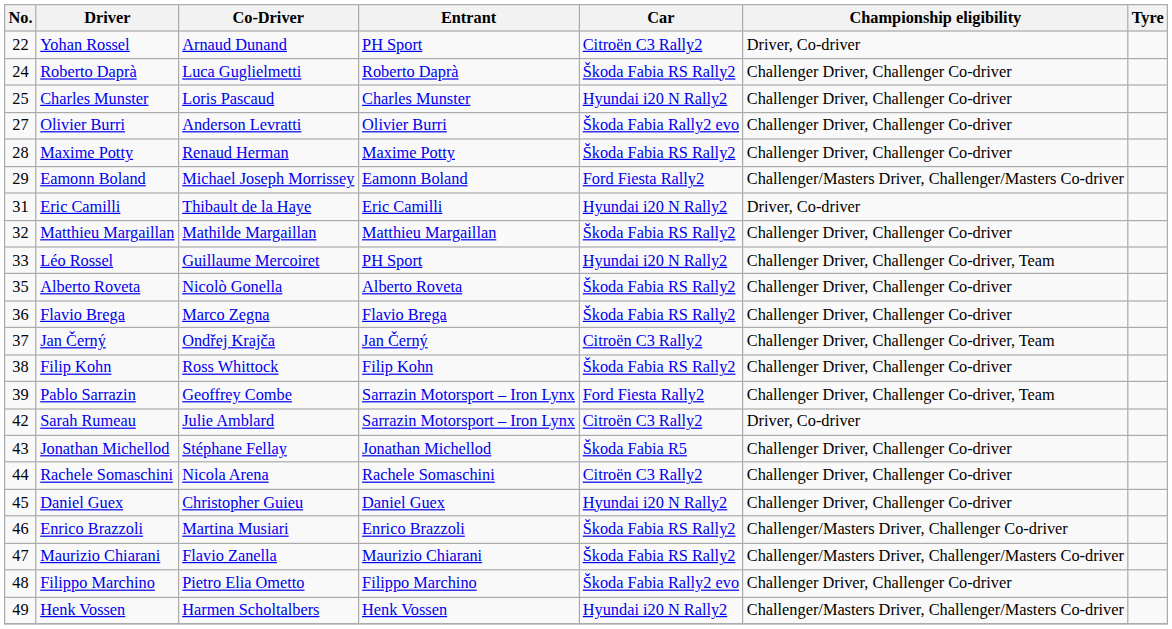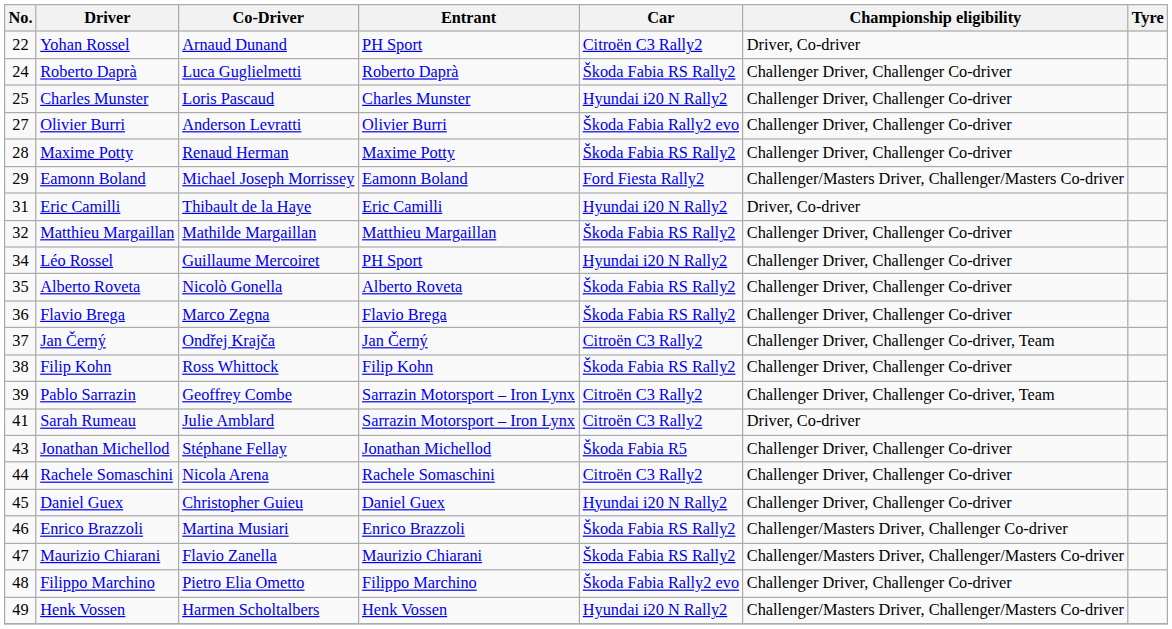 <table class="wikitable" style="font-size: 85%;">
 <tr>
 <th>No.</th>
 <th>Driver</th>
 <th>Co-Driver</th>
 <th>Entrant</th>
 <th>Car</th>
 <th>Championship eligibility</th>
 <th>Tyre</th>
 </tr>
 <tr>
 <td align="center">22</td>
 <td> <a href='#'>Yohan Rossel</a></td>
 <td> <a href='#'>Arnaud Dunand</a></td>
 <td> <a href='#'>PH Sport</a></td>
 <td><a href='#'>Citroën C3 Rally2</a></td>
 <td>Driver, Co-driver</td>
 <td align="center"></td>
 </tr>
 <tr>
 <td align="center">24</td>
 <td> <a href='#'>Roberto Daprà</a></td>
 <td> <a href='#'>Luca Guglielmetti</a></td>
 <td> <a href='#'>Roberto Daprà</a></td>
 <td><a href='#'>Škoda Fabia RS Rally2</a></td>
 <td>Challenger Driver, Challenger Co-driver</td>
 <td align="center"></td>
 </tr>
 <tr>
 <td align="center">25</td>
 <td> <a href='#'>Charles Munster</a></td>
 <td> <a href='#'>Loris Pascaud</a></td>
 <td> <a href='#'>Charles Munster</a></td>
 <td><a href='#'>Hyundai i20 N Rally2</a></td>
 <td>Challenger Driver, Challenger Co-driver</td>
 <td align="center"></td>
 </tr>
 <tr>
 <td align="center">27</td>
 <td> <a href='#'>Olivier Burri</a></td>
 <td> <a href='#'>Anderson Levratti</a></td>
 <td> <a href='#'>Olivier Burri</a></td>
 <td><a href='#'>Škoda Fabia Rally2 evo</a></td>
 <td>Challenger Driver, Challenger Co-driver</td>
 <td align="center"></td>
 </tr>
 <tr>
 <td align="center">28</td>
 <td> <a href='#'>Maxime Potty</a></td>
 <td> <a href='#'>Renaud Herman</a></td>
 <td> <a href='#'>Maxime Potty</a></td>
 <td><a href='#'>Škoda Fabia RS Rally2</a></td>
 <td>Challenger Driver, Challenger Co-driver</td>
 <td align="center"></td>
 </tr>
 <tr>
 <td align="center">29</td>
 <td> <a href='#'>Eamonn Boland</a></td>
 <td> <a href='#'>Michael Joseph Morrissey</a></td>
 <td> <a href='#'>Eamonn Boland</a></td>
 <td><a href='#'>Ford Fiesta Rally2</a></td>
 <td>Challenger/Masters Driver, Challenger/Masters Co-driver</td>
 <td align="center"></td>
 </tr>
 <tr>
 <td align="center">31</td>
 <td> <a href='#'>Eric Camilli</a></td>
 <td> <a href='#'>Thibault de la Haye</a></td>
 <td> <a href='#'>Eric Camilli</a></td>
 <td><a href='#'>Hyundai i20 N Rally2</a></td>
 <td>Driver, Co-driver</td>
 <td align="center"></td>
 </tr>
 <tr>
 <td align="center">32</td>
 <td> <a href='#'>Matthieu Margaillan</a></td>
 <td> <a href='#'>Mathilde Margaillan</a></td>
 <td> <a href='#'>Matthieu Margaillan</a></td>
 <td><a href='#'>Škoda Fabia RS Rally2</a></td>
 <td>Challenger Driver, Challenger Co-driver</td>
 <td align="center"></td>
 </tr>
 <tr>
-<td align="center">33</td>
+<td align="center">34</td>
 <td> <a href='#'>Léo Rossel</a></td>
 <td> <a href='#'>Guillaume Mercoiret</a></td>
 <td> <a href='#'>PH Sport</a></td>
 <td><a href='#'>Hyundai i20 N Rally2</a></td>
-<td>Challenger Driver, Challenger Co-driver, Team</td>
+<td>Challenger Driver, Challenger Co-driver</td>
 <td align="center"></td>
 </tr>
 <tr>
 <td align="center">35</td>
 <td> <a href='#'>Alberto Roveta</a></td>
 <td> <a href='#'>Nicolò Gonella</a></td>
 <td> <a href='#'>Alberto Roveta</a></td>
 <td><a href='#'>Škoda Fabia RS Rally2</a></td>
 <td>Challenger Driver, Challenger Co-driver</td>
 <td align="center"></td>
 </tr>
 <tr>
 <td align="center">36</td>
 <td> <a href='#'>Flavio Brega</a></td>
 <td> <a href='#'>Marco Zegna</a></td>
 <td> <a href='#'>Flavio Brega</a></td>
 <td><a href='#'>Škoda Fabia RS Rally2</a></td>
 <td>Challenger Driver, Challenger Co-driver</td>
 <td align="center"></td>
 </tr>
 <tr>
 <td align="center">37</td>
 <td> <a href='#'>Jan Černý</a></td>
 <td> <a href='#'>Ondřej Krajča</a></td>
 <td> <a href='#'>Jan Černý</a></td>
 <td><a href='#'>Citroën C3 Rally2</a></td>
 <td>Challenger Driver, Challenger Co-driver, Team</td>
 <td align="center"></td>
 </tr>
 <tr>
 <td align="center">38</td>
 <td> <a href='#'>Filip Kohn</a></td>
 <td> <a href='#'>Ross Whittock</a></td>
 <td> <a href='#'>Filip Kohn</a></td>
 <td><a href='#'>Škoda Fabia RS Rally2</a></td>
 <td>Challenger Driver, Challenger Co-driver</td>
 <td align="center"></td>
 </tr>
 <tr>
 <td align="center">39</td>
 <td> <a href='#'>Pablo Sarrazin</a></td>
 <td> <a href='#'>Geoffrey Combe</a></td>
 <td> <a href='#'>Sarrazin Motorsport – Iron Lynx</a></td>
-<td><a href='#'>Ford Fiesta Rally2</a></td>
+<td><a href='#'>Citroën C3 Rally2</a></td>
 <td>Challenger Driver, Challenger Co-driver, Team</td>
 <td align="center"></td>
 </tr>
 <tr>
-<td align="center">42</td>
+<td align="center">41</td>
 <td> <a href='#'>Sarah Rumeau</a></td>
 <td> <a href='#'>Julie Amblard</a></td>
 <td> <a href='#'>Sarrazin Motorsport – Iron Lynx</a></td>
 <td><a href='#'>Citroën C3 Rally2</a></td>
 <td>Driver, Co-driver</td>
 <td align="center"></td>
 </tr>
 <tr>
 <td align="center">43</td>
 <td> <a href='#'>Jonathan Michellod</a></td>
 <td> <a href='#'>Stéphane Fellay</a></td>
 <td> <a href='#'>Jonathan Michellod</a></td>
 <td><a href='#'>Škoda Fabia R5</a></td>
 <td>Challenger Driver, Challenger Co-driver</td>
 <td align="center"></td>
 </tr>
 <tr>
 <td align="center">44</td>
 <td> <a href='#'>Rachele Somaschini</a></td>
 <td> <a href='#'>Nicola Arena</a></td>
 <td> <a href='#'>Rachele Somaschini</a></td>
 <td><a href='#'>Citroën C3 Rally2</a></td>
 <td>Challenger Driver, Challenger Co-driver</td>
 <td align="center"></td>
 </tr>
 <tr>
 <td align="center">45</td>
 <td> <a href='#'>Daniel Guex</a></td>
 <td> <a href='#'>Christopher Guieu</a></td>
 <td> <a href='#'>Daniel Guex</a></td>
 <td><a href='#'>Hyundai i20 N Rally2</a></td>
 <td>Challenger Driver, Challenger Co-driver</td>
 <td align="center"></td>
 </tr>
 <tr>
 <td align="center">46</td>
 <td> <a href='#'>Enrico Brazzoli</a></td>
 <td> <a href='#'>Martina Musiari</a></td>
 <td> <a href='#'>Enrico Brazzoli</a></td>
 <td><a href='#'>Škoda Fabia RS Rally2</a></td>
 <td>Challenger/Masters Driver, Challenger Co-driver</td>
 <td align="center"></td>
 </tr>
 <tr>
 <td align="center">47</td>
 <td> <a href='#'>Maurizio Chiarani</a></td>
 <td> <a href='#'>Flavio Zanella</a></td>
 <td> <a href='#'>Maurizio Chiarani</a></td>
 <td><a href='#'>Škoda Fabia RS Rally2</a></td>
 <td>Challenger/Masters Driver, Challenger/Masters Co-driver</td>
 <td align="center"></td>
 </tr>
 <tr>
 <td align="center">48</td>
 <td> <a href='#'>Filippo Marchino</a></td>
 <td> <a href='#'>Pietro Elia Ometto</a></td>
 <td> <a href='#'>Filippo Marchino</a></td>
 <td><a href='#'>Škoda Fabia Rally2 evo</a></td>
 <td>Challenger Driver, Challenger Co-driver</td>
 <td align="center"></td>
 </tr>
 <tr>
 <td align="center">49</td>
 <td> <a href='#'>Henk Vossen</a></td>
 <td> <a href='#'>Harmen Scholtalbers</a></td>
 <td> <a href='#'>Henk Vossen</a></td>
 <td><a href='#'>Hyundai i20 N Rally2</a></td>
 <td>Challenger/Masters Driver, Challenger/Masters Co-driver</td>
 <td align="center"></td>
 </tr>
 <tr>
 </tr>
 </table>
